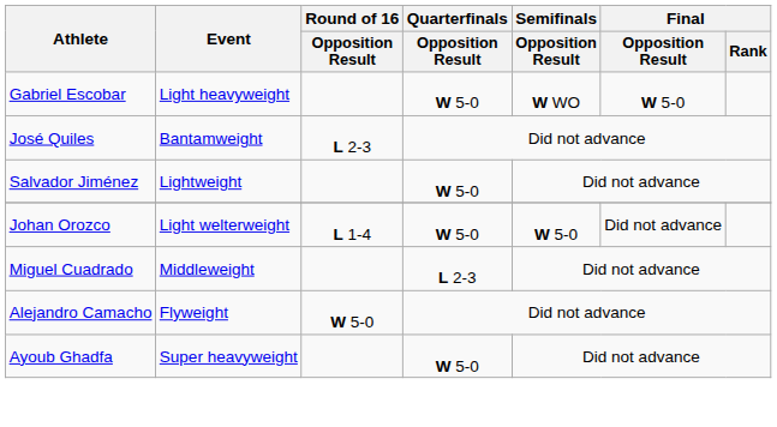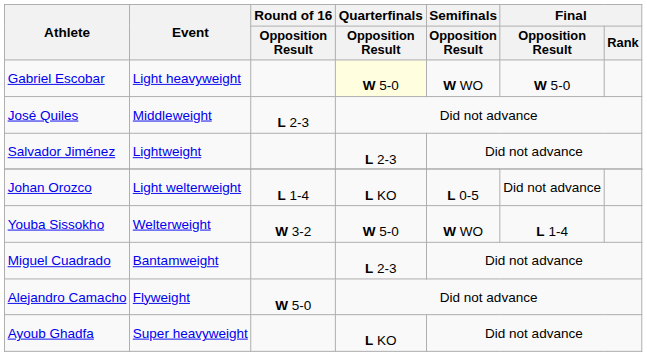 <table class="wikitable" style="font-size:90%">
 <tr>
 <th rowspan=2>Athlete</th>
 <th rowspan=2>Event</th>
 <th>Round of 16</th>
 <th>Quarterfinals</th>
 <th>Semifinals</th>
 <th colspan=2>Final</th>
 </tr>
 <tr style="font-size:95%">
 <th>Opposition<br>Result</th>
 <th>Opposition<br>Result</th>
 <th>Opposition<br>Result</th>
 <th>Opposition<br>Result</th>
 <th>Rank</th>
 </tr>
 <tr align=center>
 <td align=left><a href='#'>Gabriel Escobar</a></td>
 <td align=left><a href='#'>Light heavyweight</a></td>
 <td></td>
-<td><br><strong>W</strong> 5-0</td>
+<td style="background: lightyellow;"><br><strong>W</strong> 5-0</td>
 <td><br><strong>W</strong> WO</td>
 <td><br><strong>W</strong> 5-0</td>
 <td></td>
 </tr>
 <tr align=center>
 <td align=left><a href='#'>José Quiles</a></td>
-<td align=left><a href='#'>Bantamweight</a></td>
+<td align=left><a href='#'>Middleweight</a></td>
 <td><br><strong>L</strong> 2-3</td>
 <td colspan=4>Did not advance</td>
 </tr>
 <tr align=center>
 <td align=left><a href='#'>Salvador Jiménez</a></td>
 <td align=left><a href='#'>Lightweight</a></td>
 <td></td>
-<td><br><strong>W</strong> 5-0</td>
+<td><br><strong>L</strong> 2-3</td>
 <td colspan=3>Did not advance</td>
 </tr>
 <tr align=center>
 </tr>
 <tr align=center>
 <td align=left><a href='#'>Johan Orozco</a></td>
 <td align=left><a href='#'>Light welterweight</a></td>
 <td><br><strong>L</strong> 1-4</td>
-<td><br><strong>W</strong> 5-0</td>
-<td><br><strong>W</strong> 5-0</td>
+<td><br><strong>L</strong> KO</td>
+<td><br><strong>L</strong> 0-5</td>
 <td>Did not advance</td>
 <td></td>
 </tr>
 <tr align=center>
+<td align=left><a href='#'>Youba Sissokho</a></td>
+<td align=left><a href='#'>Welterweight</a></td>
+<td><br><strong>W</strong> 3-2</td>
+<td><br><strong>W</strong> 5-0</td>
+<td><br><strong>W</strong> WO</td>
+<td><br><strong>L</strong> 1-4</td>
+<td></td>
+</tr>
+<tr align=center>
 <td align=left><a href='#'>Miguel Cuadrado</a></td>
-<td align=left><a href='#'>Middleweight</a></td>
+<td align=left><a href='#'>Bantamweight</a></td>
 <td></td>
 <td><br><strong>L</strong> 2-3</td>
 <td colspan=3>Did not advance</td>
 </tr>
 <tr align=center>
 <td align=left><a href='#'>Alejandro Camacho</a></td>
 <td align=left><a href='#'>Flyweight</a></td>
 <td><br><strong>W</strong> 5-0</td>
 <td colspan=4>Did not advance</td>
 </tr>
 <tr align=center>
 <td align=left><a href='#'>Ayoub Ghadfa</a></td>
 <td align=left><a href='#'>Super heavyweight</a></td>
 <td></td>
-<td><br><strong>W</strong> 5-0</td>
+<td><br><strong>L</strong> KO</td>
 <td colspan=3>Did not advance</td>
 </tr>
 </table>
